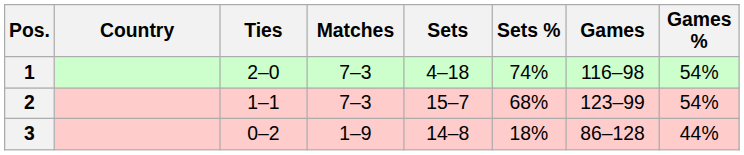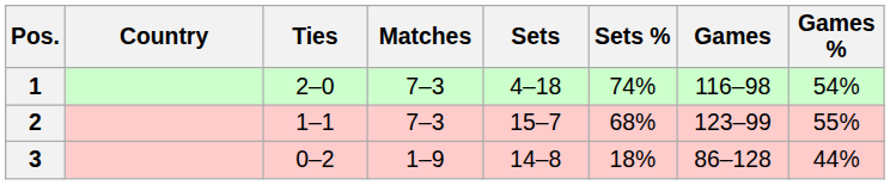 <table class="wikitable nowrap" style=text-align:center>
 <tr>
 <th>Pos.</th>
 <th width=150>Country</th>
 <th width=75>Ties</th>
 <th width=75>Matches</th>
 <th width=75>Sets</th>
 <th width=60>Sets %</th>
 <th width=75>Games</th>
 <th width=60>Games %</th>
 </tr>
 <tr style="background: #CCFFCC;">
 <th>1</th>
 <td align=left><strong></strong></td>
 <td>2–0</td>
 <td>7–3</td>
 <td>4–18</td>
 <td>74%</td>
 <td>116–98</td>
 <td>54%</td>
 </tr>
 <tr style="background: #FFCCCC;">
 <th>2</th>
 <td align=left><em></em></td>
 <td>1–1</td>
 <td>7–3</td>
 <td>15–7</td>
 <td>68%</td>
 <td>123–99</td>
-<td>54%</td>
+<td>55%</td>
 </tr>
 <tr style="background: #FFCCCC;">
 <th>3</th>
 <td align=left><em></em></td>
 <td>0–2</td>
 <td>1–9</td>
 <td>14–8</td>
 <td>18%</td>
 <td>86–128</td>
 <td>44%</td>
 </tr>
 </table>
